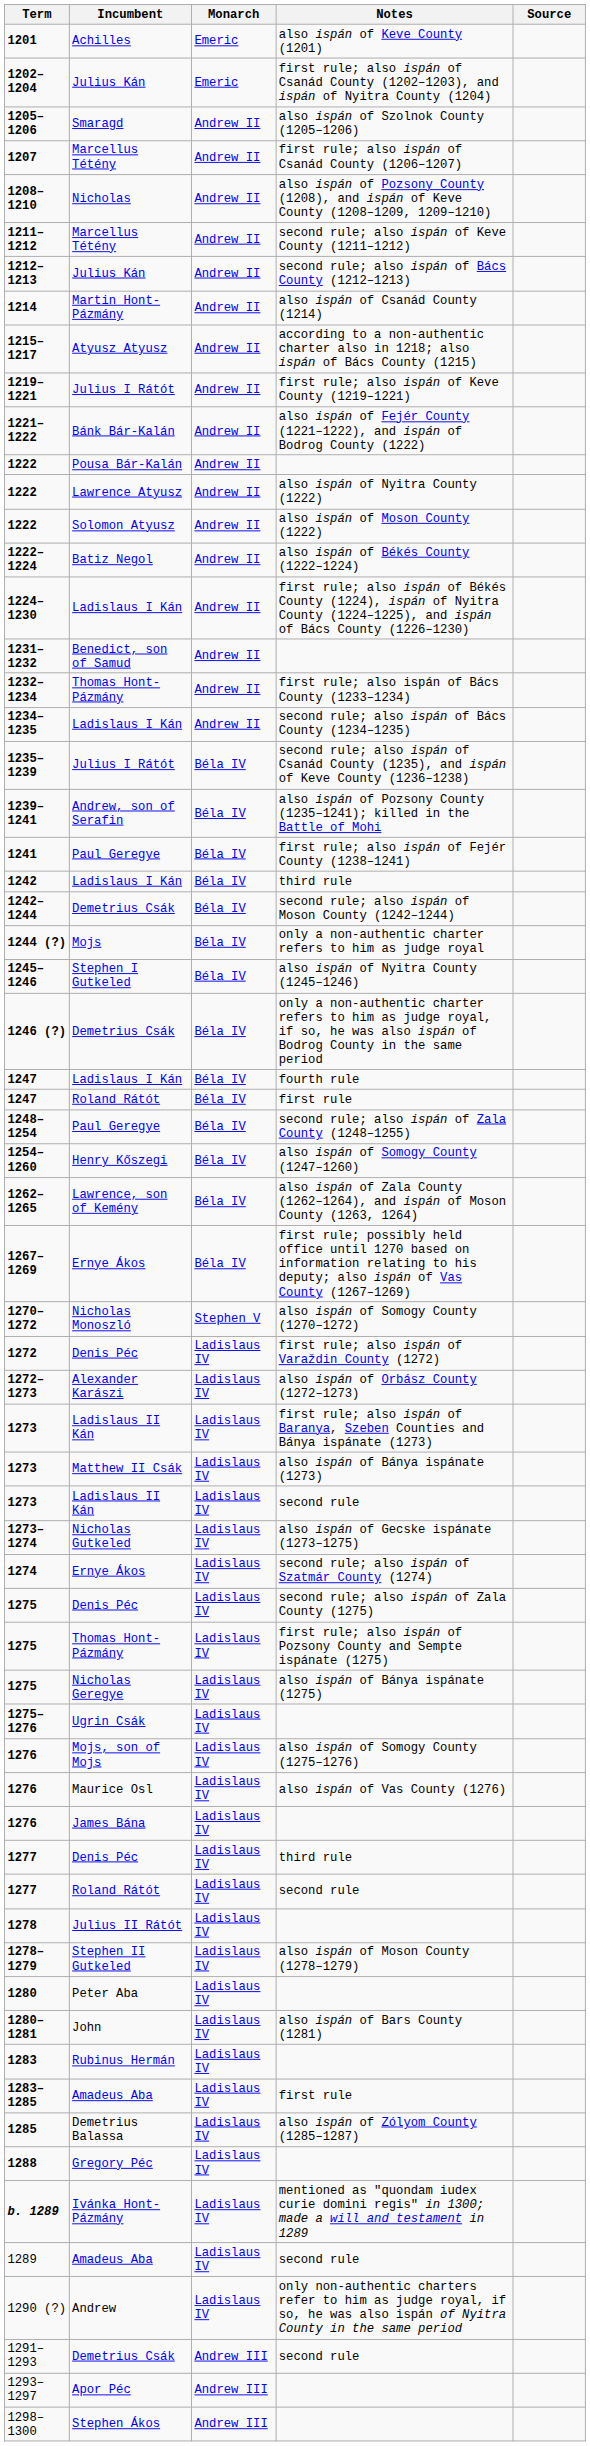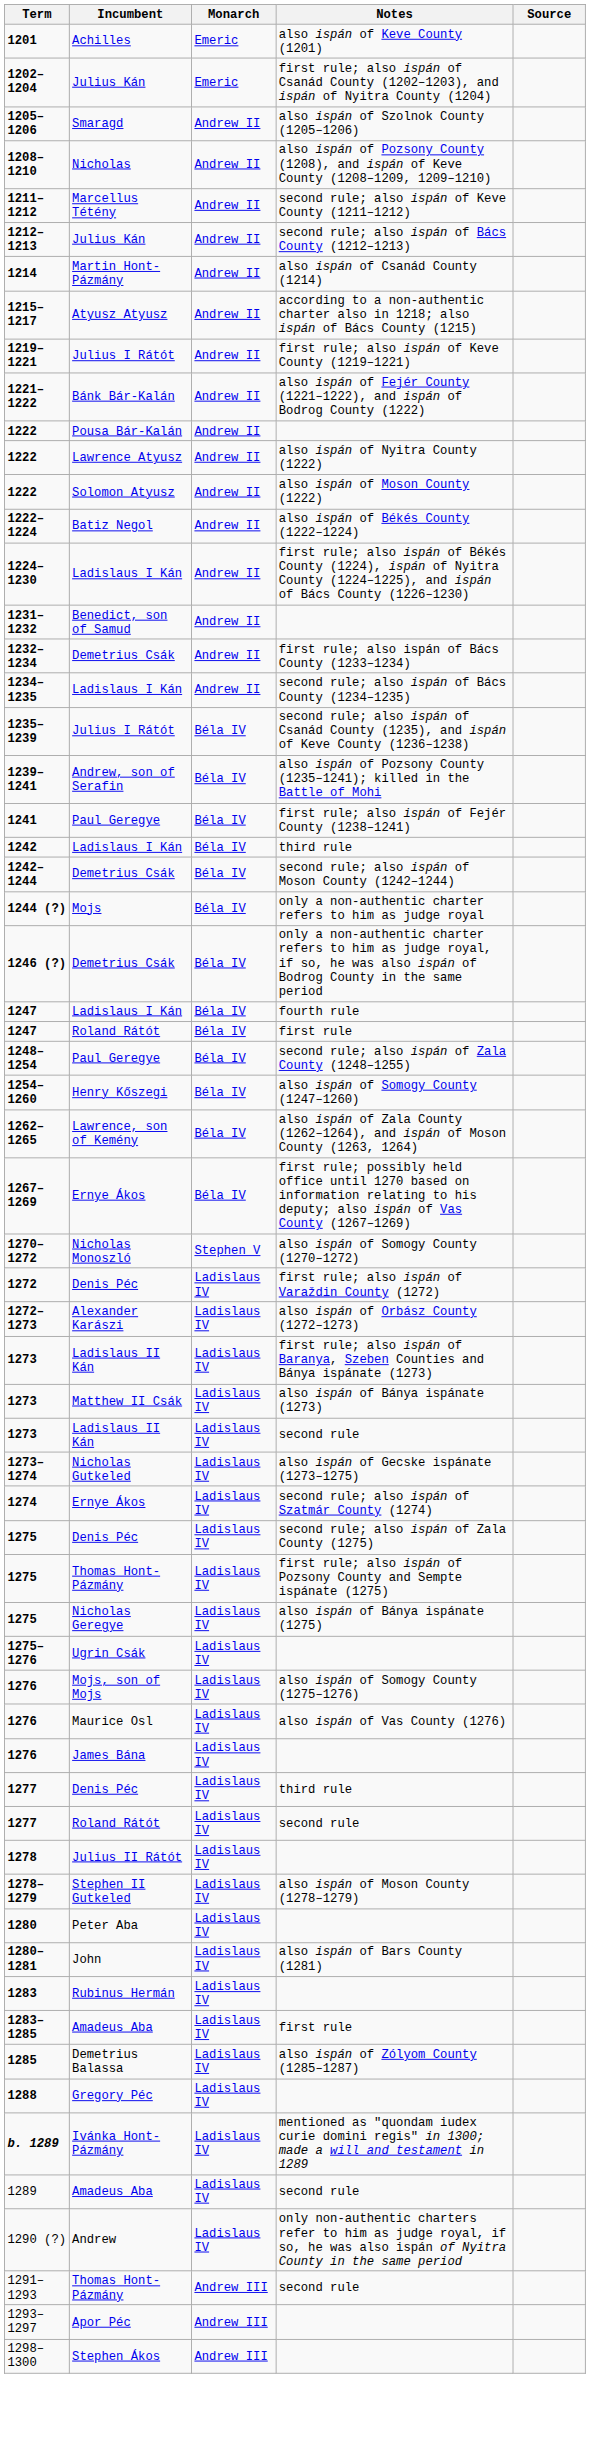 <table class="wikitable" style="width: 70%">
 <tr>
 <th scope="col" width="9%">Term</th>
 <th scope="col" width="17%">Incumbent</th>
 <th scope="col" width="9%">Monarch</th>
 <th scope="col" width="33%">Notes</th>
 <th scope="col" width="10%">Source</th>
 </tr>
 <tr>
 <td><strong>1201</strong></td>
 <td><a href='#'>Achilles</a></td>
 <td><a href='#'>Emeric</a></td>
 <td>also <em>ispán</em> of <a href='#'>Keve County</a> (1201)</td>
 <td></td>
 </tr>
 <tr>
 <td><strong>1202–1204</strong></td>
 <td><a href='#'>Julius Kán</a></td>
 <td><a href='#'>Emeric</a></td>
 <td>first rule; also <em>ispán</em> of Csanád County (1202–1203), and <em>ispán</em> of Nyitra County (1204)</td>
 <td></td>
 </tr>
 <tr>
 <td><strong>1205–1206</strong></td>
 <td><a href='#'>Smaragd</a></td>
 <td><a href='#'>Andrew II</a></td>
 <td>also <em>ispán</em> of Szolnok County (1205–1206)</td>
-<td></td>
-</tr>
-<tr>
-<td><strong>1207</strong></td>
-<td><a href='#'>Marcellus Tétény</a></td>
-<td><a href='#'>Andrew II</a></td>
-<td>first rule; also <em>ispán</em> of Csanád County (1206–1207)</td>
 <td></td>
 </tr>
 <tr>
 <td><strong>1208–1210</strong></td>
 <td><a href='#'>Nicholas</a></td>
 <td><a href='#'>Andrew II</a></td>
 <td>also <em>ispán</em> of <a href='#'>Pozsony County</a> (1208), and <em>ispán</em> of Keve County (1208–1209, 1209–1210)</td>
 <td></td>
 </tr>
 <tr>
 <td><strong>1211–1212</strong></td>
 <td><a href='#'>Marcellus Tétény</a></td>
 <td><a href='#'>Andrew II</a></td>
 <td>second rule; also <em>ispán</em> of Keve County (1211–1212)</td>
 <td></td>
 </tr>
 <tr>
 <td><strong>1212–1213</strong></td>
 <td><a href='#'>Julius Kán</a></td>
 <td><a href='#'>Andrew II</a></td>
 <td>second rule; also <em>ispán</em> of <a href='#'>Bács County</a> (1212–1213)</td>
 <td></td>
 </tr>
 <tr>
 <td><strong>1214</strong></td>
 <td><a href='#'>Martin Hont-Pázmány</a></td>
 <td><a href='#'>Andrew II</a></td>
 <td>also <em>ispán</em> of Csanád County (1214)</td>
 <td></td>
 </tr>
 <tr>
 <td><strong>1215–1217</strong></td>
 <td><a href='#'>Atyusz Atyusz</a></td>
 <td><a href='#'>Andrew II</a></td>
 <td>according to a non-authentic charter also in 1218; also <em>ispán</em> of Bács County (1215)</td>
 <td></td>
 </tr>
 <tr>
 <td><strong>1219–1221</strong></td>
 <td><a href='#'>Julius I Rátót</a></td>
 <td><a href='#'>Andrew II</a></td>
 <td>first rule; also <em>ispán</em> of Keve County (1219–1221)</td>
 <td></td>
 </tr>
 <tr>
 <td><strong>1221–1222</strong></td>
 <td><a href='#'>Bánk Bár-Kalán</a></td>
 <td><a href='#'>Andrew II</a></td>
 <td>also <em>ispán</em> of <a href='#'>Fejér County</a> (1221–1222), and <em>ispán</em> of Bodrog County (1222)</td>
 <td></td>
 </tr>
 <tr>
 <td><strong>1222</strong></td>
 <td><a href='#'>Pousa Bár-Kalán</a></td>
 <td><a href='#'>Andrew II</a></td>
 <td></td>
 <td></td>
 </tr>
 <tr>
 <td><strong>1222</strong></td>
 <td><a href='#'>Lawrence Atyusz</a></td>
 <td><a href='#'>Andrew II</a></td>
 <td>also <em>ispán</em> of Nyitra County (1222)</td>
 <td></td>
 </tr>
 <tr>
 <td><strong>1222</strong></td>
 <td><a href='#'>Solomon Atyusz</a></td>
 <td><a href='#'>Andrew II</a></td>
 <td>also <em>ispán</em> of <a href='#'>Moson County</a> (1222)</td>
 <td></td>
 </tr>
 <tr>
 <td><strong>1222–1224</strong></td>
 <td><a href='#'>Batiz Negol</a></td>
 <td><a href='#'>Andrew II</a></td>
 <td>also <em>ispán</em> of <a href='#'>Békés County</a> (1222–1224)</td>
 <td></td>
 </tr>
 <tr>
 <td><strong>1224–1230</strong></td>
 <td><a href='#'>Ladislaus I Kán</a></td>
 <td><a href='#'>Andrew II</a></td>
 <td>first rule; also <em>ispán</em> of Békés County (1224), <em>ispán</em> of Nyitra County (1224–1225), and <em>ispán</em> of Bács County (1226–1230)</td>
 <td></td>
 </tr>
 <tr>
 <td><strong>1231–1232</strong></td>
 <td><a href='#'>Benedict, son of Samud</a></td>
 <td><a href='#'>Andrew II</a></td>
 <td></td>
 <td></td>
 </tr>
 <tr>
 <td><strong>1232–1234</strong></td>
-<td><a href='#'>Thomas Hont-Pázmány</a></td>
+<td><a href='#'>Demetrius Csák</a></td>
 <td><a href='#'>Andrew II</a></td>
 <td>first rule; also ispán of Bács County (1233–1234)</td>
 <td></td>
 </tr>
 <tr>
 <td><strong>1234–1235</strong></td>
 <td><a href='#'>Ladislaus I Kán</a></td>
 <td><a href='#'>Andrew II</a></td>
 <td>second rule; also <em>ispán</em> of Bács County (1234–1235)</td>
 <td></td>
 </tr>
 <tr>
 <td><strong>1235–1239</strong></td>
 <td><a href='#'>Julius I Rátót</a></td>
 <td><a href='#'>Béla IV</a></td>
 <td>second rule; also <em>ispán</em> of Csanád County (1235), and <em>ispán</em> of Keve County (1236–1238)</td>
 <td></td>
 </tr>
 <tr>
 <td><strong>1239–1241</strong></td>
 <td><a href='#'>Andrew, son of Serafin</a></td>
 <td><a href='#'>Béla IV</a></td>
 <td>also <em>ispán</em> of Pozsony County (1235–1241); killed in the <a href='#'>Battle of Mohi</a></td>
 <td></td>
 </tr>
 <tr>
 <td><strong>1241</strong></td>
 <td><a href='#'>Paul Geregye</a></td>
 <td><a href='#'>Béla IV</a></td>
 <td>first rule; also <em>ispán</em> of Fejér County (1238–1241)</td>
 <td></td>
 </tr>
 <tr>
 <td><strong>1242</strong></td>
 <td><a href='#'>Ladislaus I Kán</a></td>
 <td><a href='#'>Béla IV</a></td>
 <td>third rule</td>
 <td></td>
 </tr>
 <tr>
 <td><strong>1242–1244</strong></td>
 <td><a href='#'>Demetrius Csák</a></td>
 <td><a href='#'>Béla IV</a></td>
 <td>second rule; also <em>ispán</em> of Moson County (1242–1244)</td>
 <td></td>
 </tr>
 <tr>
 <td><strong>1244 (?)</strong></td>
 <td><a href='#'>Mojs</a></td>
 <td><a href='#'>Béla IV</a></td>
 <td>only a non-authentic charter refers to him as judge royal</td>
-<td></td>
-</tr>
-<tr>
-<td><strong>1245–1246</strong></td>
-<td><a href='#'>Stephen I Gutkeled</a></td>
-<td><a href='#'>Béla IV</a></td>
-<td>also <em>ispán</em> of Nyitra County (1245–1246)</td>
 <td></td>
 </tr>
 <tr>
 <td><strong>1246 (?)</strong></td>
 <td><a href='#'>Demetrius Csák</a></td>
 <td><a href='#'>Béla IV</a></td>
 <td>only a non-authentic charter refers to him as judge royal, if so, he was also <em>ispán</em> of Bodrog County in the same period</td>
 <td></td>
 </tr>
 <tr>
 <td><strong>1247</strong></td>
 <td><a href='#'>Ladislaus I Kán</a></td>
 <td><a href='#'>Béla IV</a></td>
 <td>fourth rule</td>
 <td></td>
 </tr>
 <tr>
 <td><strong>1247</strong></td>
 <td><a href='#'>Roland Rátót</a></td>
 <td><a href='#'>Béla IV</a></td>
 <td>first rule</td>
 <td></td>
 </tr>
 <tr>
 <td><strong>1248–1254</strong></td>
 <td><a href='#'>Paul Geregye</a></td>
 <td><a href='#'>Béla IV</a></td>
 <td>second rule; also <em>ispán</em> of <a href='#'>Zala County</a> (1248–1255)</td>
 <td></td>
 </tr>
 <tr>
 <td><strong>1254–1260</strong></td>
 <td><a href='#'>Henry Kőszegi</a></td>
 <td><a href='#'>Béla IV</a></td>
 <td>also <em>ispán</em> of <a href='#'>Somogy County</a> (1247–1260)</td>
 <td></td>
 </tr>
 <tr>
 <td><strong>1262–1265</strong></td>
 <td><a href='#'>Lawrence, son of Kemény</a></td>
 <td><a href='#'>Béla IV</a></td>
 <td>also <em>ispán</em> of Zala County (1262–1264), and <em>ispán</em> of Moson County (1263, 1264)</td>
 <td></td>
 </tr>
 <tr>
 <td><strong>1267–1269</strong></td>
 <td><a href='#'>Ernye Ákos</a></td>
 <td><a href='#'>Béla IV</a></td>
 <td>first rule; possibly held office until 1270 based on information relating to his deputy; also <em>ispán</em> of <a href='#'>Vas County</a> (1267–1269)</td>
 <td></td>
 </tr>
 <tr>
 <td><strong>1270–1272</strong></td>
 <td><a href='#'>Nicholas Monoszló</a></td>
 <td><a href='#'>Stephen V</a></td>
 <td>also <em>ispán</em> of Somogy County (1270–1272)</td>
 <td></td>
 </tr>
 <tr>
 <td><strong>1272</strong></td>
 <td><a href='#'>Denis Péc</a></td>
 <td><a href='#'>Ladislaus IV</a></td>
 <td>first rule; also <em>ispán</em> of <a href='#'>Varaždin County</a> (1272)</td>
 <td></td>
 </tr>
 <tr>
 <td><strong>1272–1273</strong></td>
 <td><a href='#'>Alexander Karászi</a></td>
 <td><a href='#'>Ladislaus IV</a></td>
 <td>also <em>ispán</em> of <a href='#'>Orbász County</a> (1272–1273)</td>
 <td></td>
 </tr>
 <tr>
 <td><strong>1273</strong></td>
 <td><a href='#'>Ladislaus II Kán</a></td>
 <td><a href='#'>Ladislaus IV</a></td>
 <td>first rule; also <em>ispán</em> of <a href='#'>Baranya</a>, <a href='#'>Szeben</a> Counties and Bánya ispánate (1273)</td>
 <td></td>
 </tr>
 <tr>
 <td><strong>1273</strong></td>
 <td><a href='#'>Matthew II Csák</a></td>
 <td><a href='#'>Ladislaus IV</a></td>
 <td>also <em>ispán</em> of Bánya ispánate (1273)</td>
 <td></td>
 </tr>
 <tr>
 <td><strong>1273</strong></td>
 <td><a href='#'>Ladislaus II Kán</a></td>
 <td><a href='#'>Ladislaus IV</a></td>
 <td>second rule</td>
 <td></td>
 </tr>
 <tr>
 <td><strong>1273–1274</strong></td>
 <td><a href='#'>Nicholas Gutkeled</a></td>
 <td><a href='#'>Ladislaus IV</a></td>
 <td>also <em>ispán</em> of Gecske ispánate (1273–1275)</td>
 <td></td>
 </tr>
 <tr>
 <td><strong>1274</strong></td>
 <td><a href='#'>Ernye Ákos</a></td>
 <td><a href='#'>Ladislaus IV</a></td>
 <td>second rule; also <em>ispán</em> of <a href='#'>Szatmár County</a> (1274)</td>
 <td></td>
 </tr>
 <tr>
 <td><strong>1275</strong></td>
 <td><a href='#'>Denis Péc</a></td>
 <td><a href='#'>Ladislaus IV</a></td>
 <td>second rule; also <em>ispán</em> of Zala County (1275)</td>
 <td></td>
 </tr>
 <tr>
 <td><strong>1275</strong></td>
 <td><a href='#'>Thomas Hont-Pázmány</a></td>
 <td><a href='#'>Ladislaus IV</a></td>
 <td>first rule; also <em>ispán</em> of Pozsony County and Sempte ispánate (1275)</td>
 <td></td>
 </tr>
 <tr>
 <td><strong>1275</strong></td>
 <td><a href='#'>Nicholas Geregye</a></td>
 <td><a href='#'>Ladislaus IV</a></td>
 <td>also <em>ispán</em> of Bánya ispánate (1275)</td>
 <td></td>
 </tr>
 <tr>
 <td><strong>1275–1276</strong></td>
 <td><a href='#'>Ugrin Csák</a></td>
 <td><a href='#'>Ladislaus IV</a></td>
 <td></td>
 <td></td>
 </tr>
 <tr>
 <td><strong>1276</strong></td>
 <td><a href='#'>Mojs, son of Mojs</a></td>
 <td><a href='#'>Ladislaus IV</a></td>
 <td>also <em>ispán</em> of Somogy County (1275–1276)</td>
 <td></td>
 </tr>
 <tr>
 <td><strong>1276</strong></td>
 <td>Maurice Osl</td>
 <td><a href='#'>Ladislaus IV</a></td>
 <td>also <em>ispán</em> of Vas County (1276)</td>
 <td></td>
 </tr>
 <tr>
 <td><strong>1276</strong></td>
 <td><a href='#'>James Bána</a></td>
 <td><a href='#'>Ladislaus IV</a></td>
 <td></td>
 <td></td>
 </tr>
 <tr>
 <td><strong>1277</strong></td>
 <td><a href='#'>Denis Péc</a></td>
 <td><a href='#'>Ladislaus IV</a></td>
 <td>third rule</td>
 <td></td>
 </tr>
 <tr>
 <td><strong>1277</strong></td>
 <td><a href='#'>Roland Rátót</a></td>
 <td><a href='#'>Ladislaus IV</a></td>
 <td>second rule</td>
 <td></td>
 </tr>
 <tr>
 <td><strong>1278</strong></td>
 <td><a href='#'>Julius II Rátót</a></td>
 <td><a href='#'>Ladislaus IV</a></td>
 <td></td>
 <td></td>
 </tr>
 <tr>
 <td><strong>1278–1279</strong></td>
 <td><a href='#'>Stephen II Gutkeled</a></td>
 <td><a href='#'>Ladislaus IV</a></td>
 <td>also <em>ispán</em> of Moson County (1278–1279)</td>
 <td></td>
 </tr>
 <tr>
 <td><strong>1280</strong></td>
 <td>Peter Aba</td>
 <td><a href='#'>Ladislaus IV</a></td>
 <td></td>
 <td></td>
 </tr>
 <tr>
 <td><strong>1280–1281</strong></td>
 <td>John</td>
 <td><a href='#'>Ladislaus IV</a></td>
 <td>also <em>ispán</em> of Bars County (1281)</td>
 <td></td>
 </tr>
 <tr>
 <td><strong>1283</strong></td>
 <td><a href='#'>Rubinus Hermán</a></td>
 <td><a href='#'>Ladislaus IV</a></td>
 <td></td>
 <td></td>
 </tr>
 <tr>
 <td><strong>1283–1285</strong></td>
 <td><a href='#'>Amadeus Aba</a></td>
 <td><a href='#'>Ladislaus IV</a></td>
 <td>first rule</td>
 <td></td>
 </tr>
 <tr>
 <td><strong>1285</strong></td>
 <td>Demetrius Balassa</td>
 <td><a href='#'>Ladislaus IV</a></td>
 <td>also <em>ispán</em> of <a href='#'>Zólyom County</a> (1285–1287)</td>
 <td></td>
 </tr>
 <tr>
 <td><strong>1288</strong></td>
 <td><a href='#'>Gregory Péc</a></td>
 <td><a href='#'>Ladislaus IV</a></td>
 <td></td>
 <td></td>
 </tr>
 <tr>
 <td><strong><em>b.<em> 1289<strong></td>
 <td><a href='#'>Ivánka Hont-Pázmány</a></td>
 <td><a href='#'>Ladislaus IV</a></td>
 <td>mentioned as </em>"quondam iudex curie domini regis"<em> in 1300; made a <a href='#'>will and testament</a> in 1289</td>
 <td></td>
 </tr>
 <tr>
 <td></strong>1289<strong></td>
 <td><a href='#'>Amadeus Aba</a></td>
 <td><a href='#'>Ladislaus IV</a></td>
 <td>second rule</td>
 <td></td>
 </tr>
 <tr>
 <td></strong>1290 (?)<strong></td>
 <td>Andrew</td>
 <td><a href='#'>Ladislaus IV</a></td>
 <td>only non-authentic charters refer to him as judge royal, if so, he was also </em>ispán<em> of Nyitra County in the same period</td>
 <td></td>
 </tr>
 <tr>
 <td></strong>1291–1293<strong></td>
-<td><a href='#'>Demetrius Csák</a></td>
+<td><a href='#'>Thomas Hont-Pázmány</a></td>
 <td><a href='#'>Andrew III</a></td>
 <td>second rule</td>
 <td></td>
 </tr>
 <tr>
 <td></strong>1293–1297<strong></td>
 <td><a href='#'>Apor Péc</a></td>
 <td><a href='#'>Andrew III</a></td>
 <td></td>
 <td></td>
 </tr>
 <tr>
 <td></strong>1298–1300<strong></td>
 <td><a href='#'>Stephen Ákos</a></td>
 <td><a href='#'>Andrew III</a></td>
 <td></td>
 <td></td>
 </tr>
 </table>
